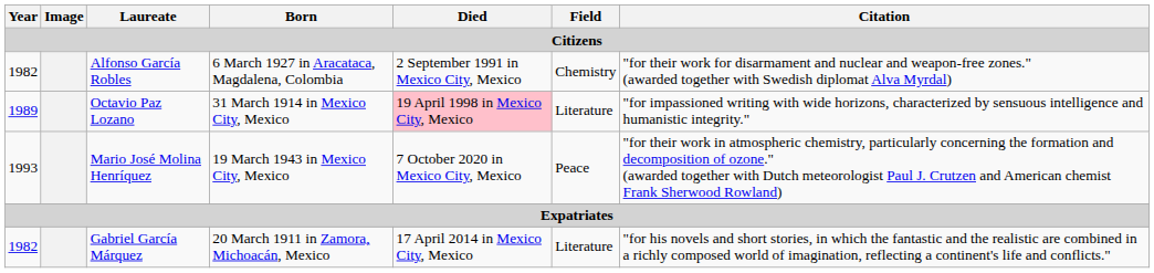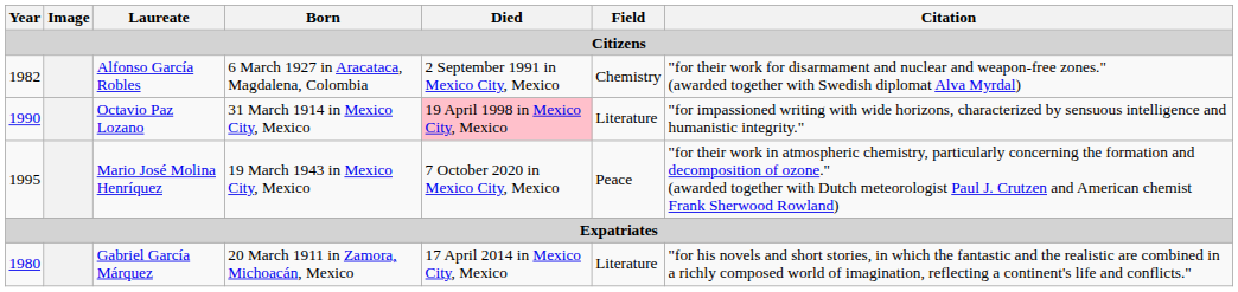 <table class="wikitable sortable">
 <tr>
 <th>Year</th>
 <th class="unportable">Image</th>
 <th>Laureate</th>
 <th>Born</th>
 <th>Died</th>
 <th>Field</th>
 <th>Citation</th>
 </tr>
 <tr>
 <td colspan=8 align=center style="background:lightgray;white-space:nowrap"><strong>Citizens</strong></td>
 </tr>
 <tr>
 <td style="text-align:center;">1982</td>
 <th scope="row"></th>
 <td><a href='#'>Alfonso García Robles</a></td>
 <td>6 March 1927 in <a href='#'>Aracataca</a>, Magdalena, Colombia</td>
 <td>2 September 1991 in <a href='#'>Mexico City</a>, Mexico</td>
 <td>Chemistry</td>
 <td>"for their work for disarmament and nuclear and weapon-free zones."<br><span>(awarded together with Swedish diplomat <a href='#'>Alva Myrdal</a>)</span></td>
 </tr>
 <tr>
-<td style="text-align:center;"><a href='#'>1989</a></td>
+<td style="text-align:center;"><a href='#'>1990</a></td>
 <th scope="row"></th>
 <td><a href='#'>Octavio Paz Lozano</a></td>
 <td>31 March 1914 in <a href='#'>Mexico City</a>, Mexico</td>
 <td style="background: pink;">19 April 1998 in <a href='#'>Mexico City</a>, Mexico</td>
 <td>Literature</td>
 <td>"for impassioned writing with wide horizons, characterized by sensuous intelligence and humanistic integrity."</td>
 </tr>
 <tr>
-<td style="text-align:center;">1993</td>
+<td style="text-align:center;">1995</td>
 <th scope="row"></th>
 <td><a href='#'>Mario José Molina Henríquez</a></td>
 <td>19 March 1943 in <a href='#'>Mexico City</a>, Mexico</td>
 <td>7 October 2020 in <a href='#'>Mexico City</a>, Mexico</td>
 <td>Peace</td>
 <td>"for their work in atmospheric chemistry, particularly concerning the formation and <a href='#'>decomposition of ozone</a>."<br><span>(awarded together with Dutch meteorologist <a href='#'>Paul J. Crutzen</a> and American chemist <a href='#'>Frank Sherwood Rowland</a>)</span></td>
 </tr>
 <tr>
 <td colspan=8 align=center style="background:lightgray;white-space:nowrap"><strong>Expatriates</strong></td>
 </tr>
 <tr>
-<td style="text-align:center;"><a href='#'>1982</a></td>
+<td style="text-align:center;"><a href='#'>1980</a></td>
 <th scope="row"></th>
 <td><a href='#'>Gabriel García Márquez</a></td>
 <td>20 March 1911 in <a href='#'>Zamora, Michoacán</a>, Mexico</td>
 <td>17 April 2014 in <a href='#'>Mexico City</a>, Mexico</td>
 <td>Literature</td>
 <td>"for his novels and short stories, in which the fantastic and the realistic are combined in a richly composed world of imagination, reflecting a continent's life and conflicts."</td>
 </tr>
 </table>
